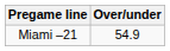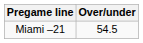 <table class="wikitable">
 <tr align="center">
 <th style=>Pregame line</th>
 <th style=>Over/under</th>
 </tr>
 <tr align="center">
 <td>Miami –21</td>
-<td>54.9</td>
+<td>54.5</td>
 </tr>
 </table>
